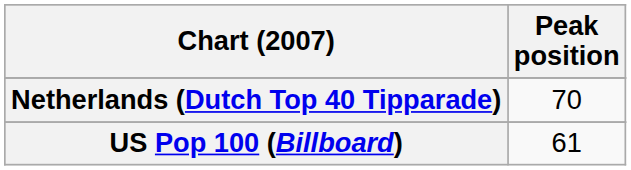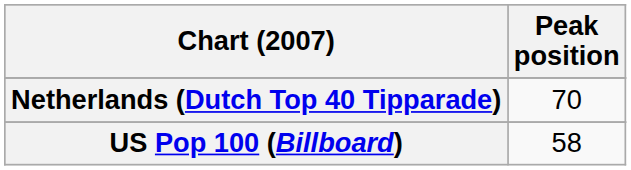 <table class="wikitable sortable plainrowheaders" style="text-align:center">
 <tr>
 <th scope="col">Chart (2007)</th>
 <th scope="col">Peak<br>position</th>
 </tr>
 <tr>
 </tr>
 <tr>
 </tr>
 <tr>
 </tr>
 <tr>
 </tr>
 <tr>
 <th scope="row">Netherlands (<a href='#'>Dutch Top 40 Tipparade</a>)</th>
 <td>70</td>
 </tr>
 <tr>
 </tr>
 <tr>
 </tr>
 <tr>
 </tr>
 <tr>
 </tr>
 <tr>
 </tr>
 <tr>
 </tr>
 <tr>
 </tr>
 <tr>
 </tr>
 <tr>
 <th scope="row">US <a href='#'>Pop 100</a> (<em><a href='#'>Billboard</a></em>)</th>
-<td>61</td>
+<td>58</td>
 </tr>
 </table>
